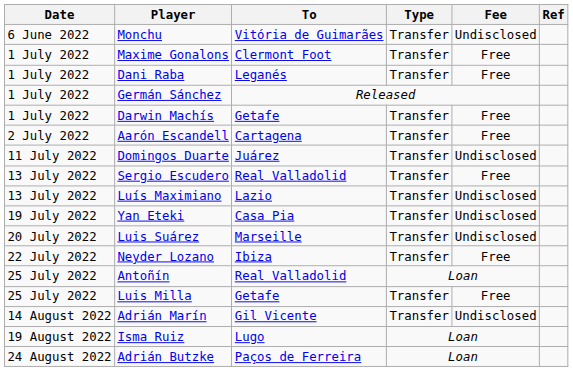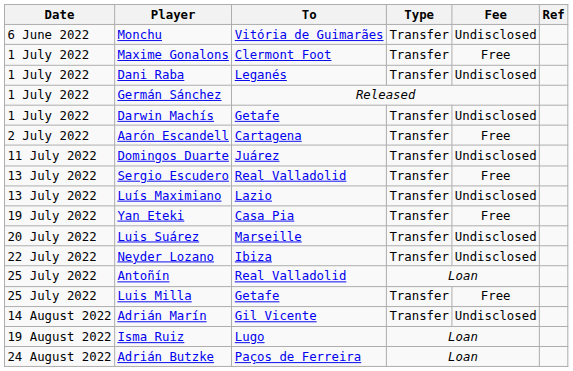 <table class="wikitable">
 <tr>
 <th>Date</th>
 <th>Player</th>
 <th>To</th>
 <th>Type</th>
 <th>Fee</th>
 <th>Ref</th>
 </tr>
 <tr>
 <td>6 June 2022</td>
 <td> <a href='#'>Monchu</a></td>
 <td> <a href='#'>Vitória de Guimarães</a></td>
 <td align=center>Transfer</td>
 <td align=center>Undisclosed</td>
 <td align=center></td>
 </tr>
 <tr>
 <td>1 July 2022</td>
 <td> <a href='#'>Maxime Gonalons</a></td>
 <td> <a href='#'>Clermont Foot</a></td>
 <td align=center>Transfer</td>
 <td align=center>Free</td>
 <td align=center></td>
 </tr>
 <tr>
 <td>1 July 2022</td>
 <td> <a href='#'>Dani Raba</a></td>
 <td><a href='#'>Leganés</a></td>
 <td align=center>Transfer</td>
-<td align=center>Free</td>
+<td align=center>Undisclosed</td>
 <td align=center></td>
 </tr>
 <tr>
 <td>1 July 2022</td>
 <td> <a href='#'>Germán Sánchez</a></td>
 <td colspan=3 align=center><em>Released</em></td>
 <td align=center></td>
 </tr>
 <tr>
 <td>1 July 2022</td>
 <td> <a href='#'>Darwin Machís</a></td>
 <td><a href='#'>Getafe</a></td>
 <td align=center>Transfer</td>
-<td align=center>Free</td>
+<td align=center>Undisclosed</td>
 <td align=center></td>
 </tr>
 <tr>
 <td>2 July 2022</td>
 <td> <a href='#'>Aarón Escandell</a></td>
 <td><a href='#'>Cartagena</a></td>
 <td align=center>Transfer</td>
 <td align=center>Free</td>
 <td align=center></td>
 </tr>
 <tr>
 <td>11 July 2022</td>
 <td> <a href='#'>Domingos Duarte</a></td>
 <td> <a href='#'>Juárez</a></td>
 <td align=center>Transfer</td>
 <td align=center>Undisclosed</td>
 <td align=center></td>
 </tr>
 <tr>
 <td>13 July 2022</td>
 <td> <a href='#'>Sergio Escudero</a></td>
 <td><a href='#'>Real Valladolid</a></td>
 <td align=center>Transfer</td>
 <td align=center>Free</td>
 <td align=center></td>
 </tr>
 <tr>
 <td>13 July 2022</td>
 <td> <a href='#'>Luís Maximiano</a></td>
 <td> <a href='#'>Lazio</a></td>
 <td align=center>Transfer</td>
 <td align=center>Undisclosed</td>
 <td align=center></td>
 </tr>
 <tr>
 <td>19 July 2022</td>
 <td> <a href='#'>Yan Eteki</a></td>
 <td> <a href='#'>Casa Pia</a></td>
 <td align=center>Transfer</td>
-<td align=center>Undisclosed</td>
+<td align=center>Free</td>
 <td align=center></td>
 </tr>
 <tr>
 <td>20 July 2022</td>
 <td> <a href='#'>Luis Suárez</a></td>
 <td> <a href='#'>Marseille</a></td>
 <td align=center>Transfer</td>
 <td align=center>Undisclosed</td>
 <td align=center></td>
 </tr>
 <tr>
 <td>22 July 2022</td>
 <td> <a href='#'>Neyder Lozano</a></td>
 <td><a href='#'>Ibiza</a></td>
 <td align=center>Transfer</td>
-<td align=center>Free</td>
+<td align=center>Undisclosed</td>
 <td align=center></td>
 </tr>
 <tr>
 <td>25 July 2022</td>
 <td> <a href='#'>Antoñín</a></td>
 <td><a href='#'>Real Valladolid</a></td>
 <td colspan=2 align=center><em>Loan</em></td>
 <td align=center></td>
 </tr>
 <tr>
 <td>25 July 2022</td>
 <td> <a href='#'>Luis Milla</a></td>
 <td><a href='#'>Getafe</a></td>
 <td align=center>Transfer</td>
 <td align=center>Free</td>
 <td align=center></td>
 </tr>
 <tr>
 <td>14 August 2022</td>
 <td> <a href='#'>Adrián Marín</a></td>
 <td> <a href='#'>Gil Vicente</a></td>
 <td align=center>Transfer</td>
 <td align=center>Undisclosed</td>
 <td align=center></td>
 </tr>
 <tr>
 <td>19 August 2022</td>
 <td> <a href='#'>Isma Ruiz</a></td>
 <td><a href='#'>Lugo</a></td>
 <td colspan=2 align=center><em>Loan</em></td>
 <td align=center></td>
 </tr>
 <tr>
 <td>24 August 2022</td>
 <td> <a href='#'>Adrián Butzke</a></td>
 <td> <a href='#'>Paços de Ferreira</a></td>
 <td colspan=2 align=center><em>Loan</em></td>
 <td align=center></td>
 </tr>
 </table>
